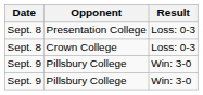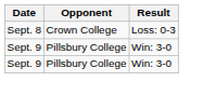 <table class="wikitable">
 <tr>
 <th>Date</th>
 <th>Opponent</th>
 <th>Result</th>
-</tr>
-<tr>
-<td>Sept. 8</td>
-<td>Presentation College</td>
-<td>Loss: 0-3</td>
 </tr>
 <tr>
 <td>Sept. 8</td>
 <td>Crown College</td>
 <td>Loss: 0-3</td>
 </tr>
 <tr>
 <td>Sept. 9</td>
 <td>Pillsbury College</td>
 <td>Win: 3-0</td>
 </tr>
 <tr>
 <td>Sept. 9</td>
 <td>Pillsbury College</td>
 <td>Win: 3-0</td>
 </tr>
 </table>
